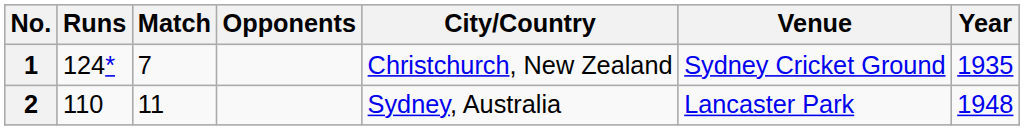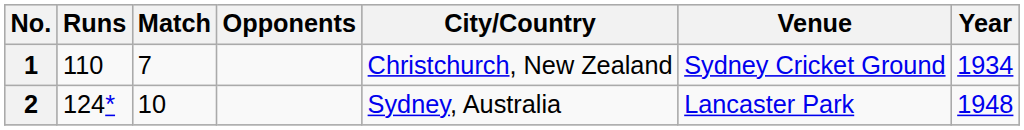 <table class="wikitable">
 <tr>
 <th>No.</th>
 <th>Runs</th>
 <th>Match</th>
 <th>Opponents</th>
 <th>City/Country</th>
 <th>Venue</th>
 <th>Year</th>
 </tr>
 <tr>
 <th>1</th>
-<td>124<a href='#'>*</a></td>
+<td>110</td>
 <td>7</td>
 <td></td>
 <td><a href='#'>Christchurch</a>, New Zealand</td>
 <td><a href='#'>Sydney Cricket Ground</a></td>
-<td><a href='#'>1935</a></td>
+<td><a href='#'>1934</a></td>
 </tr>
 <tr>
 <th>2</th>
-<td>110</td>
-<td>11</td>
+<td>124<a href='#'>*</a></td>
+<td>10</td>
 <td></td>
 <td><a href='#'>Sydney</a>, Australia</td>
 <td><a href='#'>Lancaster Park</a></td>
 <td><a href='#'>1948</a></td>
 </tr>
 </table>
